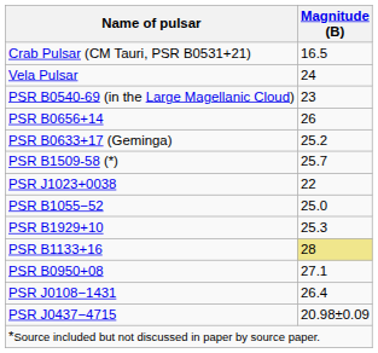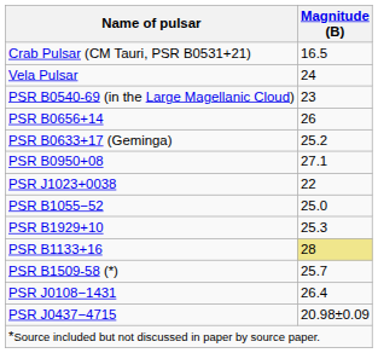 <table class="wikitable">
 <tr>
 <th>Name of pulsar</th>
 <th><a href='#'>Magnitude</a> <br>(B)</th>
 </tr>
 <tr>
 <td><a href='#'>Crab Pulsar</a> (CM Tauri, PSR B0531+21)</td>
 <td>16.5</td>
 </tr>
 <tr>
 <td><a href='#'>Vela Pulsar</a></td>
 <td>24</td>
 </tr>
 <tr>
 <td><a href='#'>PSR B0540-69</a> (in the <a href='#'>Large Magellanic Cloud</a>)</td>
 <td>23</td>
 </tr>
 <tr>
 <td><a href='#'>PSR B0656+14</a></td>
 <td>26</td>
 </tr>
 <tr>
 <td><a href='#'>PSR B0633+17</a> (Geminga)</td>
 <td>25.2</td>
 </tr>
 <tr>
-<td><a href='#'>PSR B1509-58</a> (*)</td>
-<td>25.7</td>
+<td><a href='#'>PSR B0950+08</a></td>
+<td>27.1</td>
 </tr>
 <tr>
 <td><a href='#'>PSR J1023+0038</a></td>
 <td>22</td>
 </tr>
 <tr>
 <td><a href='#'>PSR B1055−52</a></td>
 <td>25.0</td>
 </tr>
 <tr>
 <td><a href='#'>PSR B1929+10</a></td>
 <td>25.3</td>
 </tr>
 <tr>
 <td><a href='#'>PSR B1133+16</a></td>
 <td style="background: khaki;">28</td>
 </tr>
 <tr>
-<td><a href='#'>PSR B0950+08</a></td>
-<td>27.1</td>
+<td><a href='#'>PSR B1509-58</a> (*)</td>
+<td>25.7</td>
 </tr>
 <tr>
 <td><a href='#'>PSR J0108−1431</a></td>
 <td>26.4</td>
 </tr>
 <tr>
 <td><a href='#'>PSR J0437−4715</a></td>
 <td>20.98±0.09</td>
 </tr>
 <tr>
 <td colspan="2">*<small>Source included but not discussed in paper by source paper.</small></td>
 </tr>
 </table>
